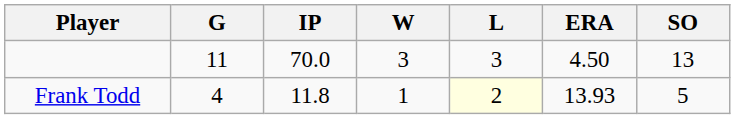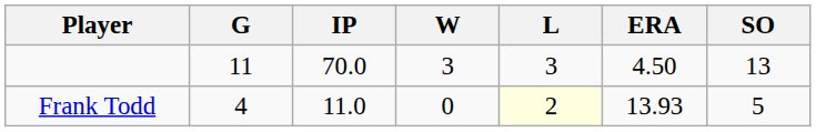 <table class="wikitable sortable">
 <tr>
 <th bgcolor="#DDDDFF" width="16%">Player</th>
 <th bgcolor="#DDDDFF" width="9%">G</th>
 <th bgcolor="#DDDDFF" width="9%">IP</th>
 <th bgcolor="#DDDDFF" width="9%">W</th>
 <th bgcolor="#DDDDFF" width="9%">L</th>
 <th bgcolor="#DDDDFF" width="9%">ERA</th>
 <th bgcolor="#DDDDFF" width="9%">SO</th>
 </tr>
 <tr align="center">
 <td></td>
 <td>11</td>
 <td>70.0</td>
 <td>3</td>
 <td>3</td>
 <td>4.50</td>
 <td>13</td>
 </tr>
 <tr align="center">
 <td><a href='#'>Frank Todd</a></td>
 <td>4</td>
-<td>11.8</td>
-<td>1</td>
+<td>11.0</td>
+<td>0</td>
 <td style="background: lightyellow;">2</td>
 <td>13.93</td>
 <td>5</td>
 </tr>
 </table>
